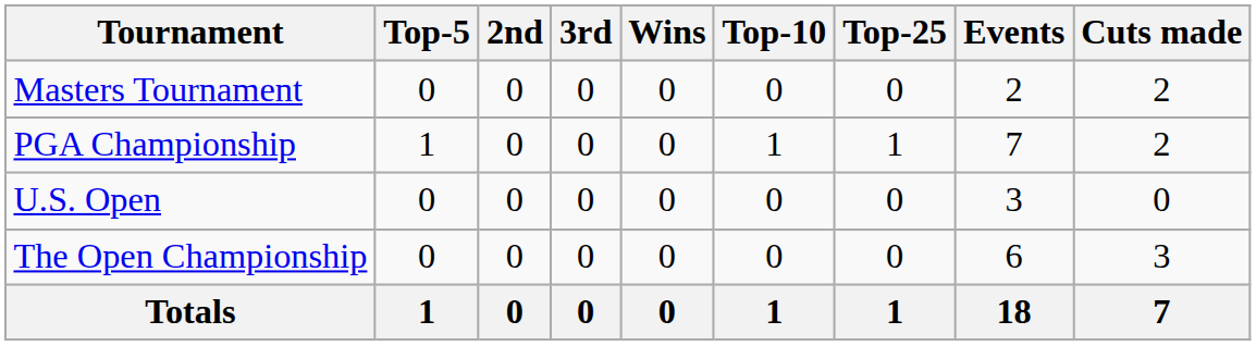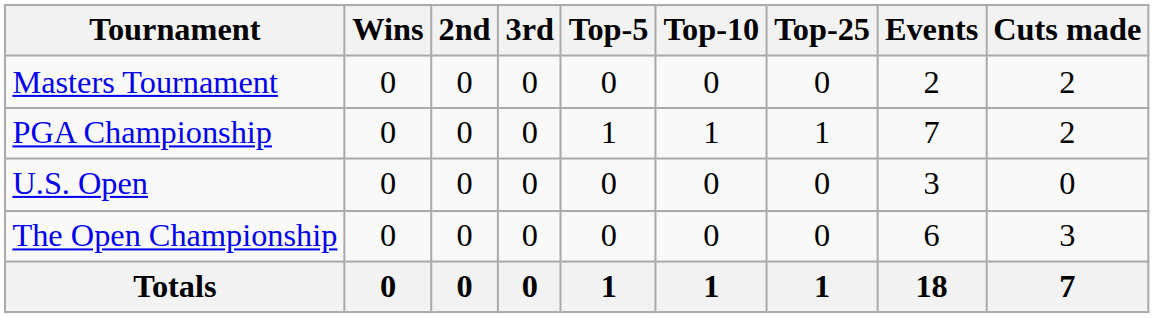 <table class=wikitable style=text-align:center>
 <tr>
 <th>Tournament</th>
-<th>Top-5</th>
+<th>Wins</th>
 <th>2nd</th>
 <th>3rd</th>
-<th>Wins</th>
+<th>Top-5</th>
 <th>Top-10</th>
 <th>Top-25</th>
 <th>Events</th>
 <th>Cuts made</th>
 </tr>
 <tr>
 <td align=left><a href='#'>Masters Tournament</a></td>
 <td>0</td>
 <td>0</td>
 <td>0</td>
 <td>0</td>
 <td>0</td>
 <td>0</td>
 <td>2</td>
 <td>2</td>
 </tr>
 <tr>
 <td align=left><a href='#'>PGA Championship</a></td>
-<td>1</td>
 <td>0</td>
 <td>0</td>
 <td>0</td>
+<td>1</td>
 <td>1</td>
 <td>1</td>
 <td>7</td>
 <td>2</td>
 </tr>
 <tr>
 <td align=left><a href='#'>U.S. Open</a></td>
 <td>0</td>
 <td>0</td>
 <td>0</td>
 <td>0</td>
 <td>0</td>
 <td>0</td>
 <td>3</td>
 <td>0</td>
 </tr>
 <tr>
 <td align=left><a href='#'>The Open Championship</a></td>
 <td>0</td>
 <td>0</td>
 <td>0</td>
 <td>0</td>
 <td>0</td>
 <td>0</td>
 <td>6</td>
 <td>3</td>
 </tr>
 <tr>
 <th>Totals</th>
-<th>1</th>
 <th>0</th>
 <th>0</th>
 <th>0</th>
+<th>1</th>
 <th>1</th>
 <th>1</th>
 <th>18</th>
 <th>7</th>
 </tr>
 </table>
